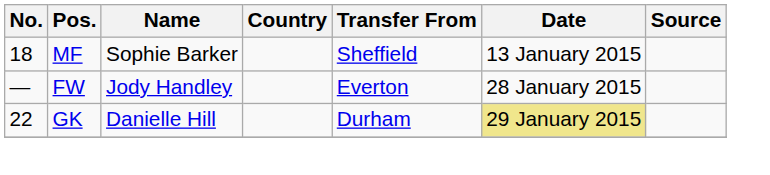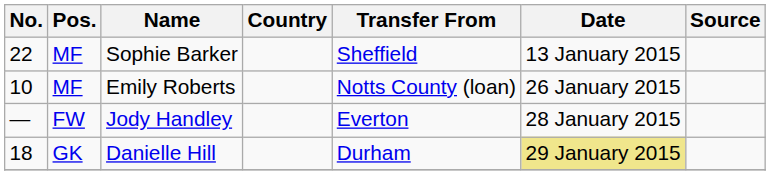 <table class="sortable wikitable">
 <tr>
 <th>No.</th>
 <th>Pos.</th>
 <th>Name</th>
 <th>Country</th>
 <th>Transfer From</th>
 <th>Date</th>
 <th>Source</th>
 </tr>
 <tr>
-<td style="text-align:left;">18</td>
+<td style="text-align:left;">22</td>
 <td><a href='#'>MF</a></td>
 <td>Sophie Barker</td>
 <td></td>
 <td><a href='#'>Sheffield</a></td>
 <td>13 January 2015</td>
+<td></td>
+</tr>
+<tr>
+<td style="text-align:left;">10</td>
+<td><a href='#'>MF</a></td>
+<td>Emily Roberts</td>
+<td></td>
+<td><a href='#'>Notts County</a> (loan)</td>
+<td>26 January 2015</td>
 <td></td>
 </tr>
 <tr>
 <td style="text-align:left;">—</td>
 <td><a href='#'>FW</a></td>
 <td><a href='#'>Jody Handley</a></td>
 <td></td>
 <td><a href='#'>Everton</a></td>
 <td>28 January 2015</td>
 <td> </td>
 </tr>
 <tr>
-<td style="text-align:left;">22</td>
+<td style="text-align:left;">18</td>
 <td><a href='#'>GK</a></td>
 <td><a href='#'>Danielle Hill</a></td>
 <td></td>
 <td><a href='#'>Durham</a></td>
 <td style="background: khaki;">29 January 2015</td>
 <td></td>
 </tr>
 <tr>
 </tr>
 <tr class="sortbottom">
 </tr>
 </table>
